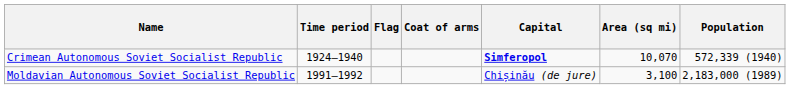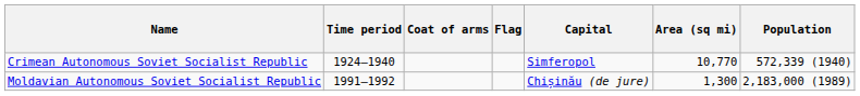 <table class="wikitable sortable" style="text-align:left; font-size:90%; margin:0 0 0 0; padding:0;">
 <tr style="height:50px;">
 <th>Name</th>
 <th class="unsortable">Time period</th>
+<th class="unsortable">Coat of arms</th>
 <th class="unsortable">Flag</th>
-<th class="unsortable">Coat of arms</th>
 <th>Capital</th>
 <th>Area (sq mi)</th>
 <th>Population</th>
 </tr>
 <tr>
 <td><a href='#'>Crimean Autonomous Soviet Socialist Republic</a></td>
 <td align="center">1924–1940</td>
 <td align="center"></td>
 <td align="center"></td>
-<td><strong><a href='#'>Simferopol</a></strong></td>
-<td align="right">10,070</td>
+<td><a href='#'>Simferopol</a></td>
+<td align="right">10,770</td>
 <td align="right">572,339 (1940)</td>
 </tr>
 <tr>
 <td><a href='#'>Moldavian Autonomous Soviet Socialist Republic</a></td>
 <td align="center">1991–1992</td>
 <td align="center"></td>
 <td align="center"></td>
 <td><a href='#'>Chișinău</a> <em>(de jure)</em></td>
-<td align="right">3,100</td>
+<td align="right">1,300</td>
 <td align="right">2,183,000 (1989)</td>
 </tr>
 </table>
